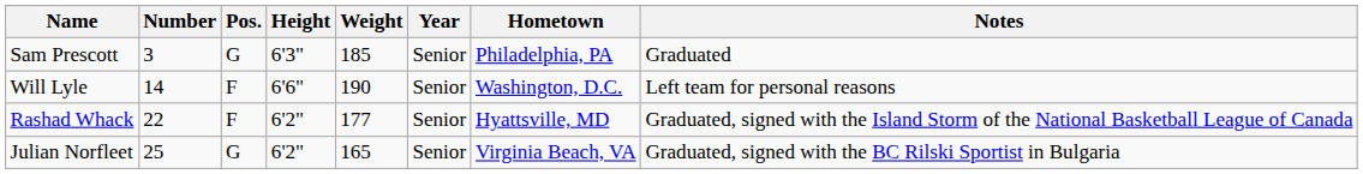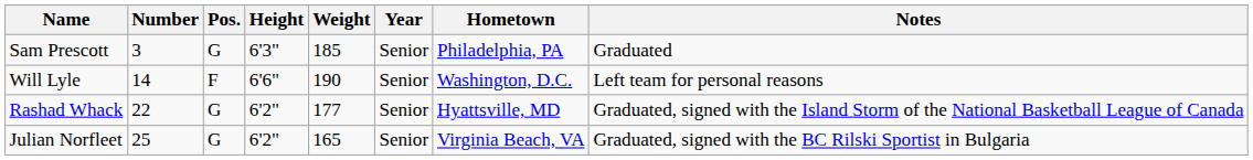 <table class="wikitable sortable" border="1">
 <tr>
 <th>Name</th>
 <th>Number</th>
 <th>Pos.</th>
 <th>Height</th>
 <th>Weight</th>
 <th>Year</th>
 <th>Hometown</th>
 <th class="unsortable">Notes</th>
 </tr>
 <tr>
 <td>Sam Prescott</td>
 <td>3</td>
 <td>G</td>
 <td>6'3"</td>
 <td>185</td>
 <td>Senior</td>
 <td><a href='#'>Philadelphia, PA</a></td>
 <td>Graduated</td>
 </tr>
 <tr>
 <td>Will Lyle</td>
 <td>14</td>
 <td>F</td>
 <td>6'6"</td>
 <td>190</td>
 <td>Senior</td>
 <td><a href='#'>Washington, D.C.</a></td>
 <td>Left team for personal reasons</td>
 </tr>
 <tr>
 <td><a href='#'>Rashad Whack</a></td>
 <td>22</td>
-<td>F</td>
+<td>G</td>
 <td>6'2"</td>
 <td>177</td>
 <td>Senior</td>
 <td><a href='#'>Hyattsville, MD</a></td>
 <td>Graduated, signed with the <a href='#'>Island Storm</a> of the <a href='#'>National Basketball League of Canada</a></td>
 </tr>
 <tr>
 <td>Julian Norfleet</td>
 <td>25</td>
 <td>G</td>
 <td>6'2"</td>
 <td>165</td>
 <td>Senior</td>
 <td><a href='#'>Virginia Beach, VA</a></td>
 <td>Graduated, signed with the <a href='#'>BC Rilski Sportist</a> in Bulgaria</td>
 </tr>
 </table>
